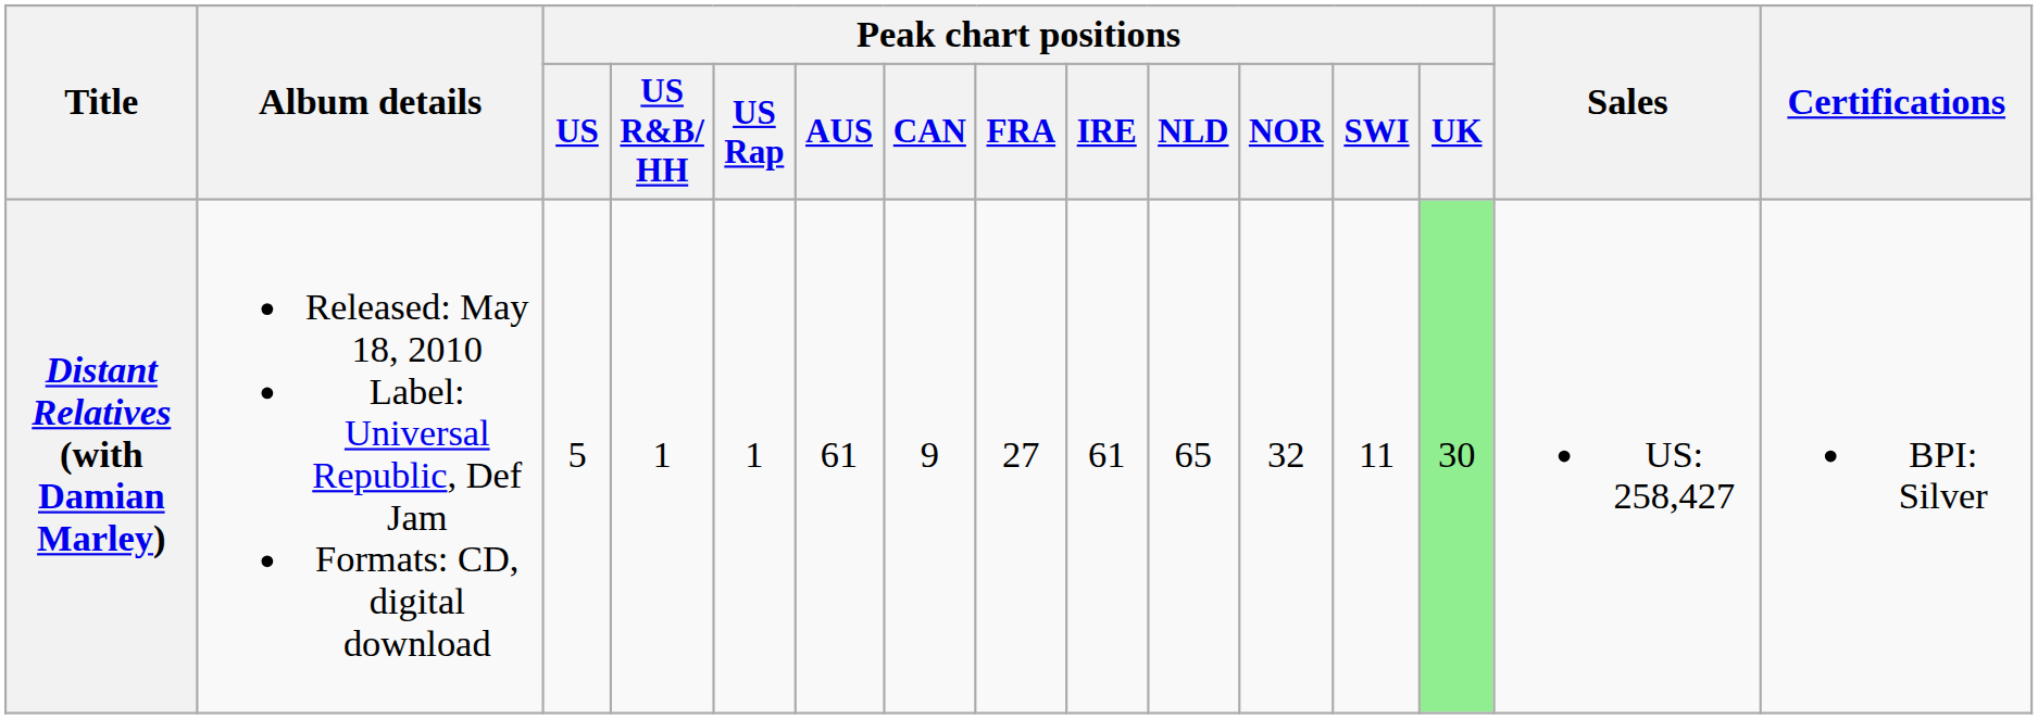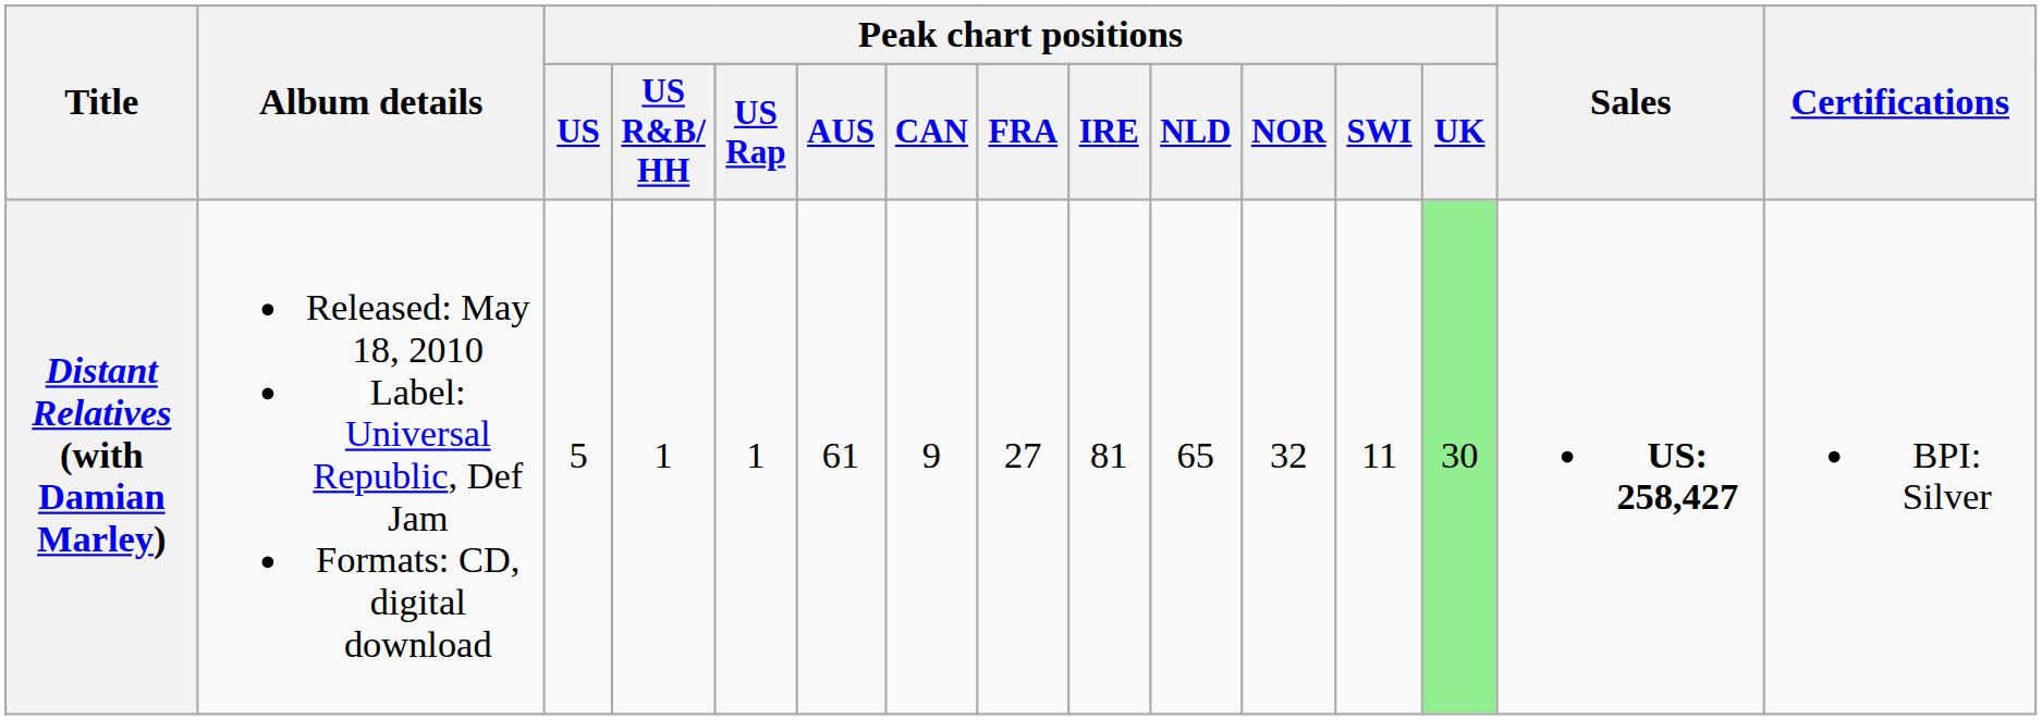 <table class="wikitable plainrowheaders" style="text-align:center;">
 <tr>
 <th scope="col" rowspan="2" style="width:10em;">Title</th>
 <th scope="col" rowspan="2" style="width:22em;">Album details</th>
 <th scope="col" colspan="11">Peak chart positions</th>
 <th scope="col" rowspan="2" style="width:12em;">Sales</th>
 <th scope="col" rowspan="2" style="width:12em;"><a href='#'>Certifications</a></th>
 </tr>
 <tr>
 <th scope="col" style="width:3em;font-size:90%;"><a href='#'>US</a><br></th>
 <th scope="col" style="width:3em;font-size:90%;"><a href='#'>US<br>R&B/<br>HH</a><br></th>
 <th scope="col" style="width:3em;font-size:90%;"><a href='#'>US<br>Rap</a><br></th>
 <th scope="col" style="width:3em;font-size:90%;"><a href='#'>AUS</a><br></th>
 <th scope="col" style="width:3em;font-size:90%;"><a href='#'>CAN</a><br></th>
 <th scope="col" style="width:3em;font-size:90%;"><a href='#'>FRA</a><br></th>
 <th scope="col" style="width:3em;font-size:90%;"><a href='#'>IRE</a><br></th>
 <th scope="col" style="width:3em;font-size:90%;"><a href='#'>NLD</a><br></th>
 <th scope="col" style="width:3em;font-size:90%;"><a href='#'>NOR</a><br></th>
 <th scope="col" style="width:3em;font-size:90%;"><a href='#'>SWI</a><br></th>
 <th scope="col" style="width:3em;font-size:90%;"><a href='#'>UK</a><br></th>
 </tr>
 <tr>
 <th scope="row"><em><a href='#'>Distant Relatives</a></em><br><span>(with <a href='#'>Damian Marley</a>)</span></th>
 <td><br><ul><li>Released: May 18, 2010</li><li>Label: <a href='#'>Universal Republic</a>, Def Jam</li><li>Formats: CD, digital download</li></ul></td>
 <td>5</td>
 <td>1</td>
 <td>1</td>
 <td>61</td>
 <td>9</td>
 <td>27</td>
-<td>61</td>
+<td>81</td>
 <td>65</td>
 <td>32</td>
 <td>11</td>
 <td style="background: lightgreen;">30</td>
-<td><br><ul><li>US: 258,427</li></ul></td>
+<td><strong><br><ul><li>US: 258,427</li></ul></strong></td>
 <td><br><ul><li>BPI: Silver</li></ul></td>
 </tr>
 </table>
